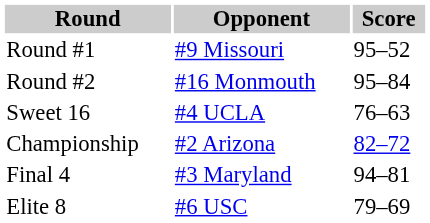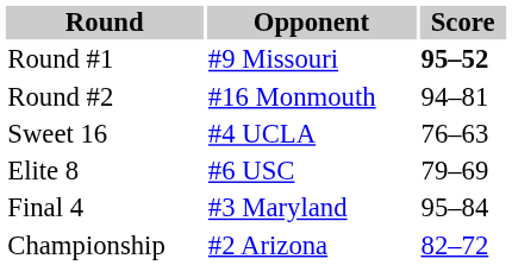 <table style="border:'1' 'solid' 'gray' " width="300" align="left">
 <tr>
 <th bgcolor="#cccccc">Round</th>
 <th bgcolor="#cccccc">Opponent</th>
 <th bgcolor="#cccccc">Score</th>
 </tr>
 <tr>
 <td>Round #1</td>
 <td><a href='#'>#9 Missouri</a></td>
-<td>95–52</td>
+<td><strong>95–52</strong></td>
 </tr>
 <tr>
 <td>Round #2</td>
 <td><a href='#'>#16 Monmouth</a></td>
-<td>95–84</td>
+<td>94–81</td>
 </tr>
 <tr>
 <td>Sweet 16</td>
 <td><a href='#'>#4 UCLA</a></td>
 <td>76–63</td>
 </tr>
 <tr>
+<td>Elite 8</td>
+<td><a href='#'>#6 USC</a></td>
+<td>79–69</td>
+</tr>
+<tr>
+<td>Final 4</td>
+<td><a href='#'>#3 Maryland</a></td>
+<td>95–84</td>
+</tr>
+<tr>
 <td>Championship</td>
 <td><a href='#'>#2 Arizona</a></td>
 <td><a href='#'>82–72</a></td>
 </tr>
-<tr>
-<td>Final 4</td>
-<td><a href='#'>#3 Maryland</a></td>
-<td>94–81</td>
-</tr>
-<tr>
-<td>Elite 8</td>
-<td><a href='#'>#6 USC</a></td>
-<td>79–69</td>
-</tr>
 </table>
